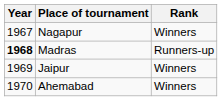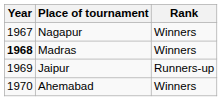 <table class="wikitable">
 <tr>
 <th>Year</th>
 <th>Place of tournament</th>
 <th>Rank</th>
 </tr>
 <tr>
 <td>1967</td>
 <td>Nagapur</td>
 <td>Winners</td>
 </tr>
 <tr>
 <td><strong>1968</strong></td>
 <td>Madras</td>
-<td>Runners-up</td>
+<td>Winners</td>
 </tr>
 <tr>
 <td>1969</td>
 <td>Jaipur</td>
-<td>Winners</td>
+<td>Runners-up</td>
 </tr>
 <tr>
 <td>1970</td>
 <td>Ahemabad</td>
 <td>Winners</td>
 </tr>
 </table>
